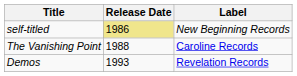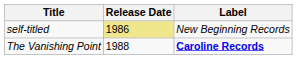 <table class="wikitable">
 <tr>
 <th>Title</th>
 <th>Release Date</th>
 <th>Label</th>
 </tr>
 <tr>
 <td><em>self-titled</em></td>
 <td style="background: khaki;">1986</td>
 <td><em>New Beginning Records</em></td>
 </tr>
 <tr>
 <td><em>The Vanishing Point</em></td>
 <td>1988</td>
-<td><a href='#'>Caroline Records</a></td>
-</tr>
-<tr>
-<td><em>Demos</em></td>
-<td>1993</td>
-<td><a href='#'>Revelation Records</a></td>
+<td><strong><a href='#'>Caroline Records</a></strong></td>
 </tr>
 </table>
